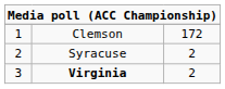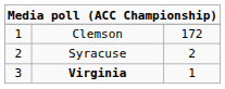 <table class="wikitable">
 <tr align="center">
 <td align="center" Colspan="3"><strong>Media poll (ACC Championship)</strong></td>
 </tr>
 <tr align="center">
 </tr>
 <tr align="center">
 <td>1</td>
 <td>Clemson</td>
 <td>172</td>
 </tr>
 <tr align="center">
 <td>2</td>
 <td>Syracuse</td>
 <td>2</td>
 </tr>
 <tr align="center">
 <td>3</td>
 <td><strong>Virginia</strong></td>
-<td>2</td>
+<td>1</td>
 </tr>
 </table>
